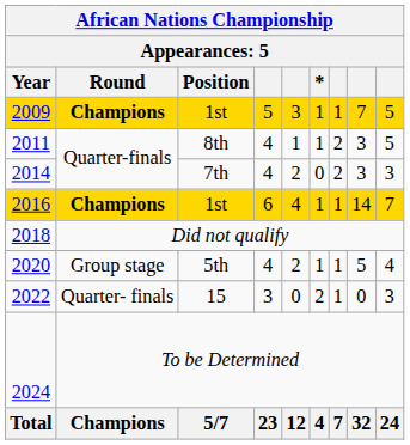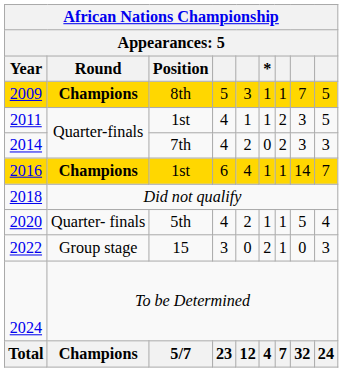 <table class="wikitable" style="text-align: center;">
 <tr>
 <th colspan=9><a href='#'>African Nations Championship</a></th>
 </tr>
 <tr>
 <th colspan=9>Appearances: 5</th>
 </tr>
 <tr>
 <th>Year</th>
 <th>Round</th>
 <th>Position</th>
 <th></th>
 <th></th>
 <th>*</th>
 <th></th>
 <th></th>
 <th></th>
 </tr>
 <tr bgcolor=gold>
 <td> <a href='#'>2009</a></td>
 <td><strong>Champions</strong></td>
-<td>1st</td>
+<td>8th</td>
 <td>5</td>
 <td>3</td>
 <td>1</td>
 <td>1</td>
 <td>7</td>
 <td>5</td>
 </tr>
 <tr>
 <td> <a href='#'>2011</a></td>
 <td rowspan="2">Quarter-finals</td>
-<td>8th</td>
+<td>1st</td>
 <td>4</td>
 <td>1</td>
 <td>1</td>
 <td>2</td>
 <td>3</td>
 <td>5</td>
 </tr>
 <tr>
 <td> <a href='#'>2014</a></td>
 <td>7th</td>
 <td>4</td>
 <td>2</td>
 <td>0</td>
 <td>2</td>
 <td>3</td>
 <td>3</td>
 </tr>
 <tr bgcolor=gold>
 <td> <a href='#'>2016</a></td>
 <td><strong>Champions</strong></td>
 <td>1st</td>
 <td>6</td>
 <td>4</td>
 <td>1</td>
 <td>1</td>
 <td>14</td>
 <td>7</td>
 </tr>
 <tr>
 <td> <a href='#'>2018</a></td>
 <td colspan="8"><em>Did not qualify</em></td>
 </tr>
 <tr>
 <td> <a href='#'>2020</a></td>
-<td>Group stage</td>
+<td>Quarter- finals</td>
 <td>5th</td>
 <td>4</td>
 <td>2</td>
 <td>1</td>
 <td>1</td>
 <td>5</td>
 <td>4</td>
 </tr>
 <tr>
 <td> <a href='#'>2022</a></td>
-<td>Quarter- finals</td>
+<td>Group stage</td>
 <td>15</td>
 <td>3</td>
 <td>0</td>
 <td>2</td>
 <td>1</td>
 <td>0</td>
 <td>3</td>
 </tr>
 <tr>
 <td><br><br><br><a href='#'>2024</a></td>
 <td colspan="8"><em>To be Determined</em></td>
 </tr>
 <tr>
 <th><strong>Total</strong></th>
 <th><strong>Champions</strong></th>
 <th><strong>5/7</strong></th>
 <th><strong>23</strong></th>
 <th><strong>12</strong></th>
 <th><strong>4</strong></th>
 <th><strong>7</strong></th>
 <th><strong>32</strong></th>
 <th><strong>24</strong></th>
 </tr>
 </table>
